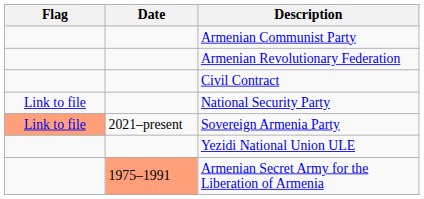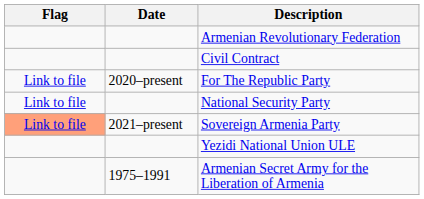 <table class="wikitable">
 <tr>
 <th Flag of Tatev width="110">Flag</th>
 <th width="100">Date</th>
 <th width="250">Description</th>
-</tr>
-<tr>
-<td></td>
-<td></td>
-<td><a href='#'>Armenian Communist Party</a></td>
 </tr>
 <tr>
 <td></td>
 <td></td>
 <td><a href='#'>Armenian Revolutionary Federation</a></td>
 </tr>
 <tr>
 <td></td>
 <td></td>
 <td><a href='#'>Civil Contract</a></td>
+</tr>
+<tr>
+<td style="text-align:center;"><a href='#'>Link to file</a></td>
+<td>2020–present</td>
+<td><a href='#'>For The Republic Party</a></td>
 </tr>
 <tr>
 <td style="text-align:center;"><a href='#'>Link to file</a></td>
 <td></td>
 <td><a href='#'>National Security Party</a></td>
 </tr>
 <tr>
 <td style="background: lightsalmon; text-align:center;"><a href='#'>Link to file</a></td>
 <td>2021–present</td>
 <td><a href='#'>Sovereign Armenia Party</a></td>
 </tr>
 <tr>
 <td></td>
 <td></td>
 <td><a href='#'>Yezidi National Union ULE</a></td>
 </tr>
 <tr>
 <td style="text-align:center;"></td>
-<td style="background: lightsalmon;">1975–1991</td>
+<td>1975–1991</td>
 <td><a href='#'>Armenian Secret Army for the Liberation of Armenia</a></td>
 </tr>
 </table>
